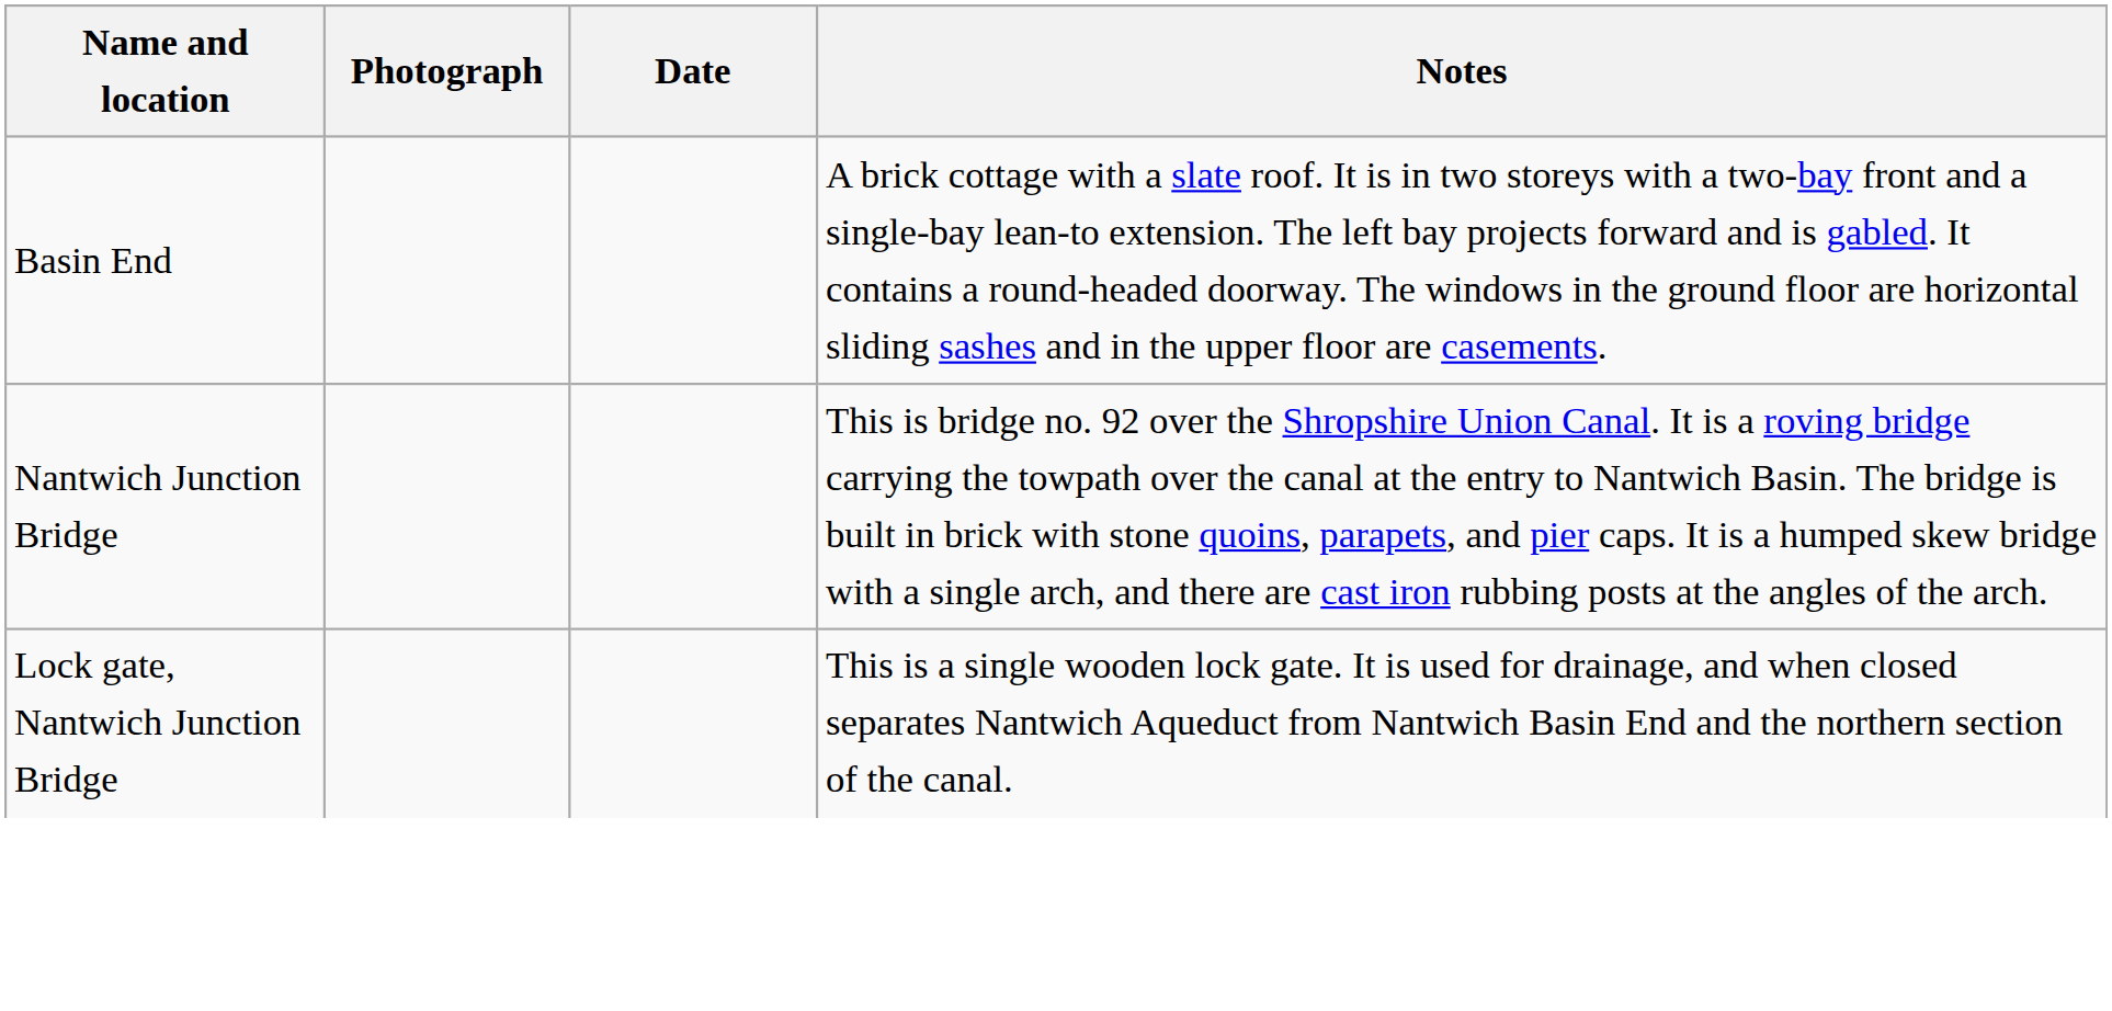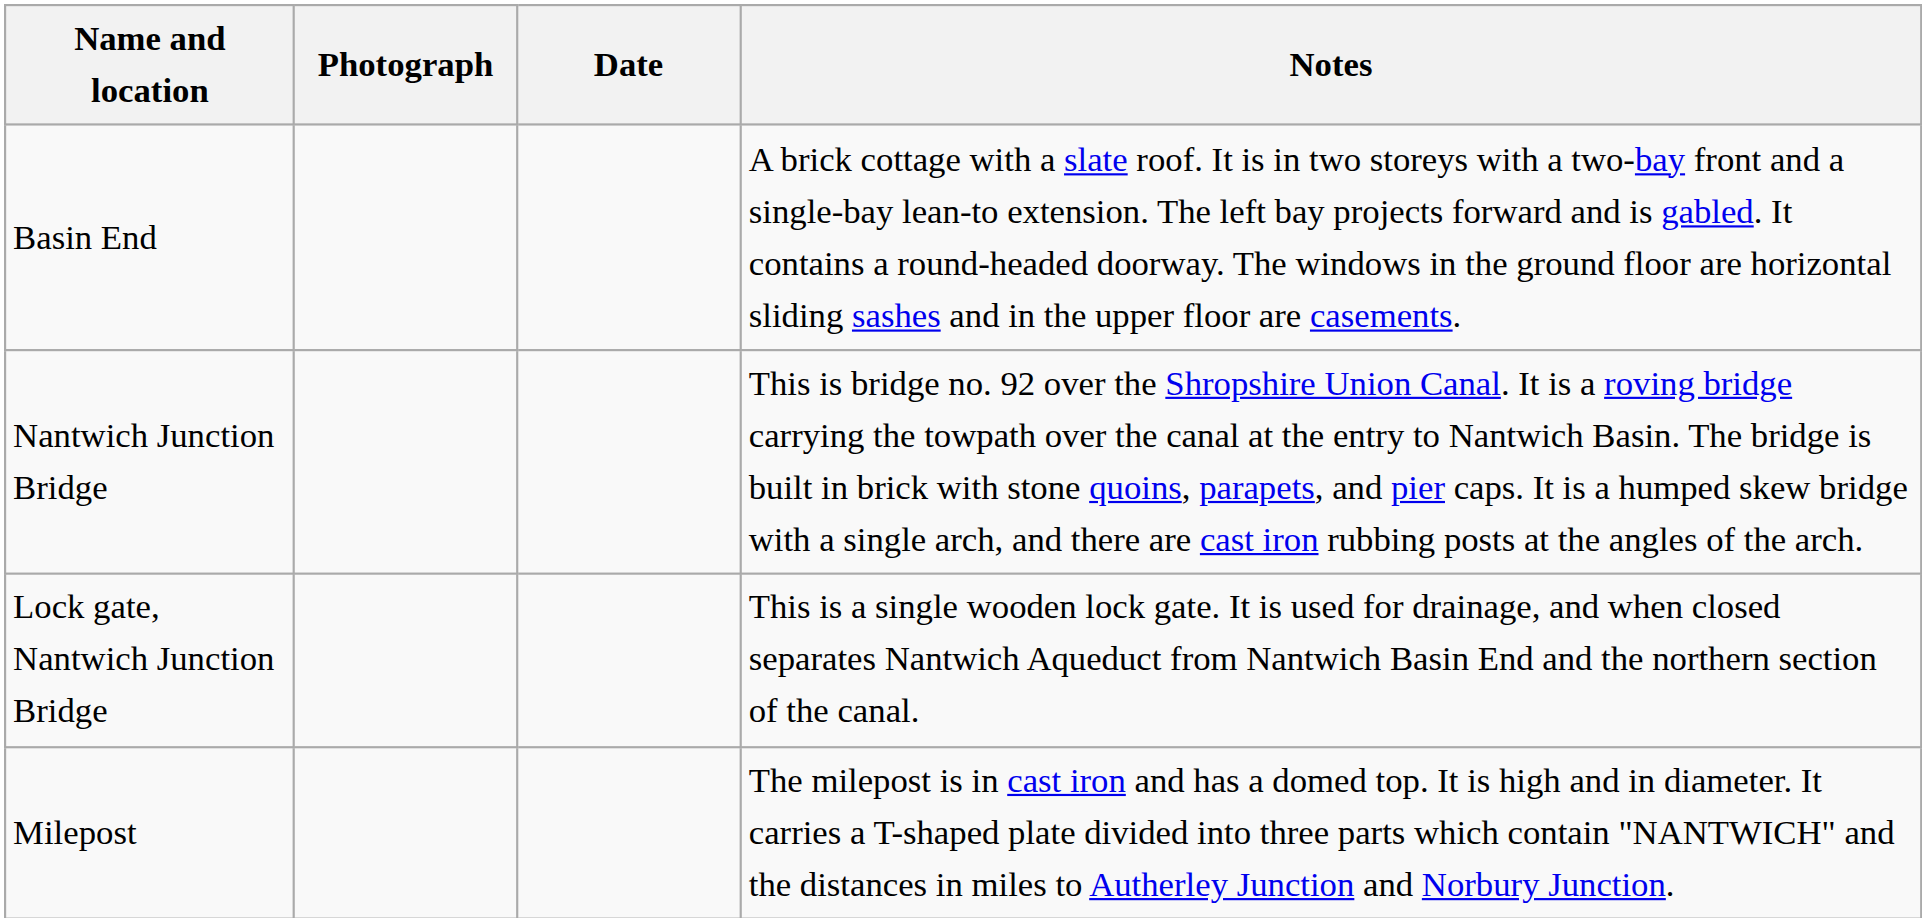 <table class="wikitable sortable plainrowheaders" style="width:100%;border:0px;text-align:left;line-height:150%;">
 <tr>
 <th scope="col"  style="width:150px">Name and location</th>
 <th scope="col"  style="width:100px" class="unsortable">Photograph</th>
 <th scope="col"  style="width:120px">Date</th>
 <th scope="col"  style="width:700px" class="unsortable">Notes</th>
 </tr>
 <tr>
 <td>Basin End<br><small></small></td>
 <td></td>
 <td align="center"></td>
 <td>A brick cottage with a <a href='#'>slate</a> roof.  It is in two storeys with a two-<a href='#'>bay</a> front and a single-bay lean-to extension.  The left bay projects forward and is <a href='#'>gabled</a>.  It contains a round-headed doorway.  The windows in the ground floor are horizontal sliding <a href='#'>sashes</a> and in the upper floor are <a href='#'>casements</a>.</td>
 </tr>
 <tr>
 <td>Nantwich Junction Bridge<br><small></small></td>
 <td></td>
 <td align="center"></td>
 <td>This is bridge no. 92 over the <a href='#'>Shropshire Union Canal</a>.  It is a <a href='#'>roving bridge</a> carrying the towpath over the canal at the entry to Nantwich Basin.  The bridge is built in brick with stone <a href='#'>quoins</a>, <a href='#'>parapets</a>, and <a href='#'>pier</a> caps.  It is a humped skew bridge with a single arch, and there are <a href='#'>cast iron</a> rubbing posts at the angles of the arch.</td>
 </tr>
 <tr>
 <td>Lock gate,<br>Nantwich Junction Bridge<br><small></small></td>
 <td></td>
 <td align="center"></td>
 <td>This is a single wooden lock gate.  It is used for drainage, and when closed separates Nantwich Aqueduct from Nantwich Basin End and the northern section of the canal.</td>
 </tr>
 <tr>
+<td>Milepost<br><small></small></td>
+<td></td>
+<td align="center"></td>
+<td>The milepost is in <a href='#'>cast iron</a> and has a domed top.  It is  high and  in diameter.  It carries a T-shaped plate divided into three parts which contain "NANTWICH" and the distances in miles to <a href='#'>Autherley Junction</a> and <a href='#'>Norbury Junction</a>.</td>
+</tr>
+<tr>
 </tr>
 </table>
